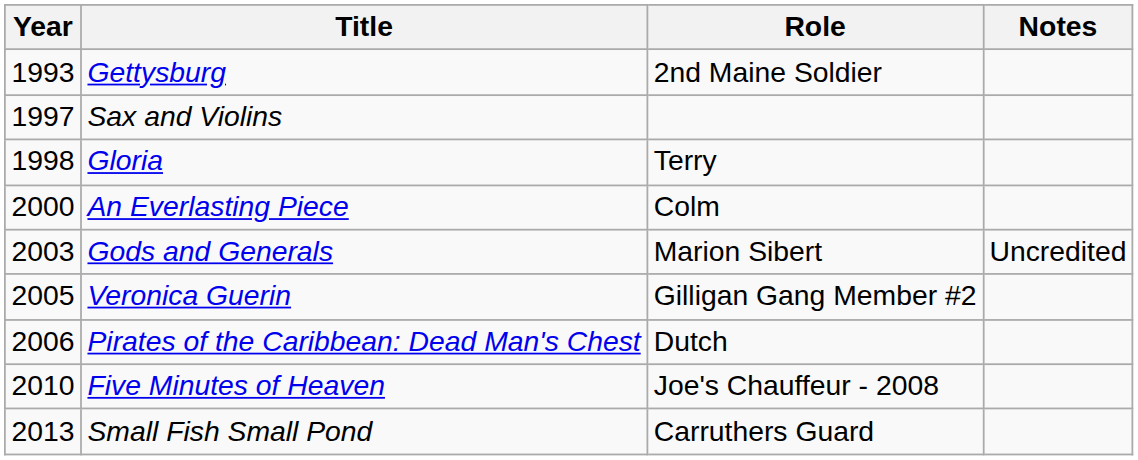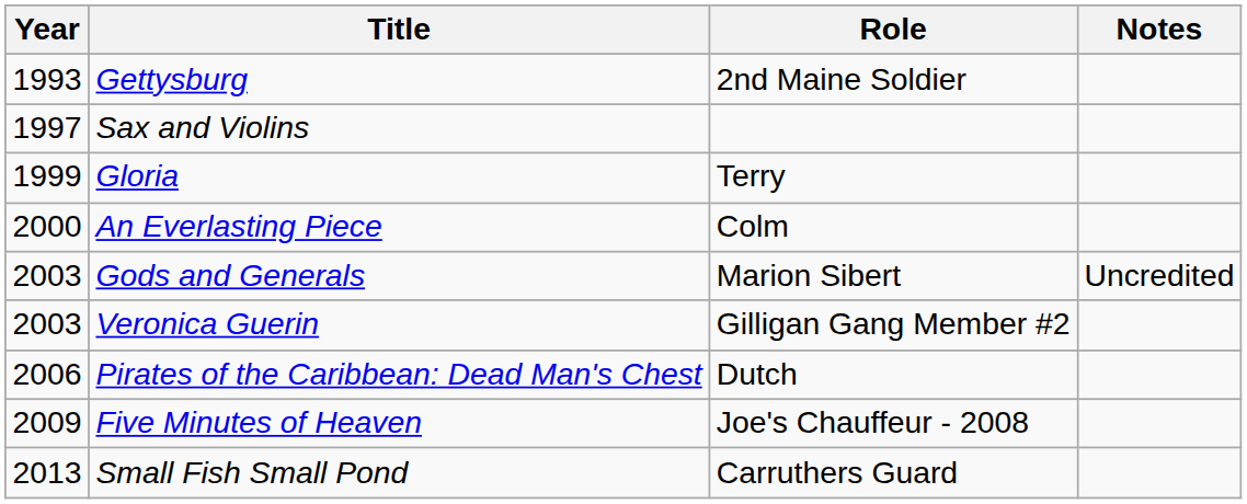 <table class="wikitable">
 <tr>
 <th>Year</th>
 <th>Title</th>
 <th>Role</th>
 <th>Notes</th>
 </tr>
 <tr>
 <td>1993</td>
 <td><em><a href='#'>Gettysburg</a></em></td>
 <td>2nd Maine Soldier</td>
 <td></td>
 </tr>
 <tr>
 <td>1997</td>
 <td><em>Sax and Violins</em></td>
 <td></td>
 <td></td>
 </tr>
 <tr>
-<td>1998</td>
+<td>1999</td>
 <td><em><a href='#'>Gloria</a></em></td>
 <td>Terry</td>
 <td></td>
 </tr>
 <tr>
 <td>2000</td>
 <td><em><a href='#'>An Everlasting Piece</a></em></td>
 <td>Colm</td>
 <td></td>
 </tr>
 <tr>
 <td>2003</td>
 <td><em><a href='#'>Gods and Generals</a></em></td>
 <td>Marion Sibert</td>
 <td>Uncredited</td>
 </tr>
 <tr>
-<td>2005</td>
+<td>2003</td>
 <td><em><a href='#'>Veronica Guerin</a></em></td>
 <td>Gilligan Gang Member #2</td>
 <td></td>
 </tr>
 <tr>
 <td>2006</td>
 <td><em><a href='#'>Pirates of the Caribbean: Dead Man's Chest</a></em></td>
 <td>Dutch</td>
 <td></td>
 </tr>
 <tr>
-<td>2010</td>
+<td>2009</td>
 <td><em><a href='#'>Five Minutes of Heaven</a></em></td>
 <td>Joe's Chauffeur - 2008</td>
 <td></td>
 </tr>
 <tr>
 <td>2013</td>
 <td><em>Small Fish Small Pond</em></td>
 <td>Carruthers Guard</td>
 <td></td>
 </tr>
 </table>
